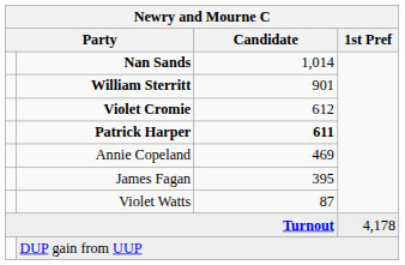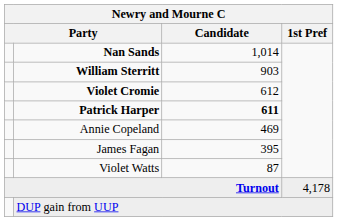 <table class="wikitable">
 <tr>
 <th colspan="4" align="center">Newry and Mourne C</th>
 </tr>
 <tr>
 <th colspan="2" align="center" width=200>Party</th>
 <th width=150>Candidate</th>
 <th width=60>1st Pref</th>
 </tr>
 <tr>
 <td></td>
 <td align="right"><strong>Nan Sands</strong></td>
 <td align="right">1,014</td>
 </tr>
 <tr>
 <td></td>
 <td align="right"><strong>William Sterritt</strong></td>
-<td align="right">901</td>
+<td align="right">903</td>
 </tr>
 <tr>
 <td></td>
 <td align="right"><strong>Violet Cromie</strong></td>
 <td align="right">612</td>
 </tr>
 <tr>
 <td></td>
 <td align="right"><strong>Patrick Harper</strong></td>
 <td align="right"><strong>611</strong></td>
 </tr>
 <tr>
 <td></td>
 <td align="right">Annie Copeland</td>
 <td align="right">469</td>
 </tr>
 <tr>
 <td></td>
 <td align="right">James Fagan</td>
 <td align="right">395</td>
 </tr>
 <tr>
 <td></td>
 <td align="right">Violet Watts</td>
 <td align="right">87</td>
 </tr>
 <tr bgcolor="EEEEEE">
 <td colspan=3 align="right"><strong><a href='#'>Turnout</a></strong></td>
 <td align="right">4,178</td>
 </tr>
 <tr>
 <td bgcolor=></td>
 <td colspan=3 bgcolor="EEEEEE"><a href='#'>DUP</a> gain from <a href='#'>UUP</a></td>
 </tr>
 </table>
